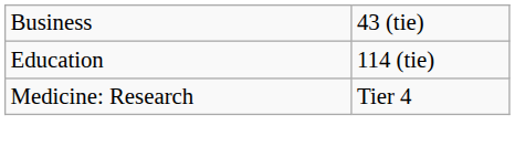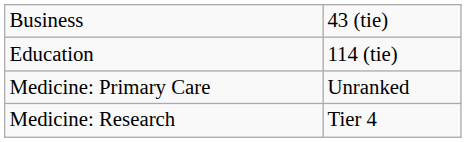 <table class="wikitable floatright" style="width: 22em;">
 <tr>
 <td>Business</td>
 <td>43 (tie)</td>
 </tr>
 <tr>
 <td>Education</td>
 <td>114 (tie)</td>
 </tr>
 <tr>
+<td>Medicine: Primary Care</td>
+<td>Unranked</td>
+</tr>
+<tr>
 <td>Medicine: Research</td>
 <td>Tier 4</td>
 </tr>
 </table>
